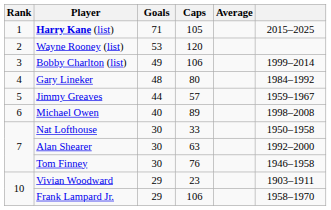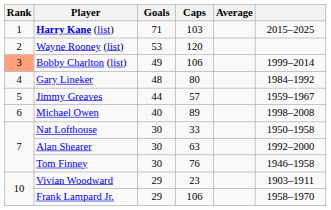 <table class="wikitable sortable" style="text-align:center">
 <tr>
 <th style="width:30px;">Rank</th>
 <th style="width:150px;">Player</th>
 <th style="width:50px;">Goals</th>
 <th style="width:50px;">Caps</th>
 <th style="width:50px;">Average</th>
 <th style="width:100px;"></th>
 </tr>
 <tr>
 <td>1</td>
 <td style="text-align:left"><strong><a href='#'>Harry Kane</a></strong> (<a href='#'>list</a>)</td>
 <td>71</td>
-<td>105</td>
+<td>103</td>
 <td></td>
 <td>2015–2025</td>
 </tr>
 <tr>
 <td>2</td>
 <td style="text-align:left"><a href='#'>Wayne Rooney</a> (<a href='#'>list</a>)</td>
 <td>53</td>
 <td>120</td>
 <td></td>
 <td></td>
 </tr>
 <tr>
-<td>3</td>
+<td style="background: lightsalmon;">3</td>
 <td style="text-align:left"><a href='#'>Bobby Charlton</a> (<a href='#'>list</a>)</td>
 <td>49</td>
 <td>106</td>
 <td></td>
 <td>1999–2014</td>
 </tr>
 <tr>
 <td>4</td>
 <td style="text-align:left"><a href='#'>Gary Lineker</a></td>
 <td>48</td>
 <td>80</td>
 <td></td>
 <td>1984–1992</td>
 </tr>
 <tr>
 <td>5</td>
 <td style="text-align:left"><a href='#'>Jimmy Greaves</a></td>
 <td>44</td>
 <td>57</td>
 <td></td>
 <td>1959–1967</td>
 </tr>
 <tr>
 <td>6</td>
 <td style="text-align:left"><a href='#'>Michael Owen</a></td>
 <td>40</td>
 <td>89</td>
 <td></td>
 <td>1998–2008</td>
 </tr>
 <tr>
 <td rowspan="3">7</td>
 <td style="text-align:left"><a href='#'>Nat Lofthouse</a></td>
 <td>30</td>
 <td>33</td>
 <td></td>
 <td>1950–1958</td>
 </tr>
 <tr>
 <td style="text-align:left"><a href='#'>Alan Shearer</a></td>
 <td>30</td>
 <td>63</td>
 <td></td>
 <td>1992–2000</td>
 </tr>
 <tr>
 <td style="text-align:left"><a href='#'>Tom Finney</a></td>
 <td>30</td>
 <td>76</td>
 <td></td>
 <td>1946–1958</td>
 </tr>
 <tr>
 <td rowspan="2">10</td>
 <td style="text-align:left"><a href='#'>Vivian Woodward</a></td>
 <td>29</td>
 <td>23</td>
 <td></td>
 <td>1903–1911</td>
 </tr>
 <tr>
 <td style="text-align:left"><a href='#'>Frank Lampard Jr.</a></td>
 <td>29</td>
 <td>106</td>
 <td></td>
 <td>1958–1970</td>
 </tr>
 </table>
